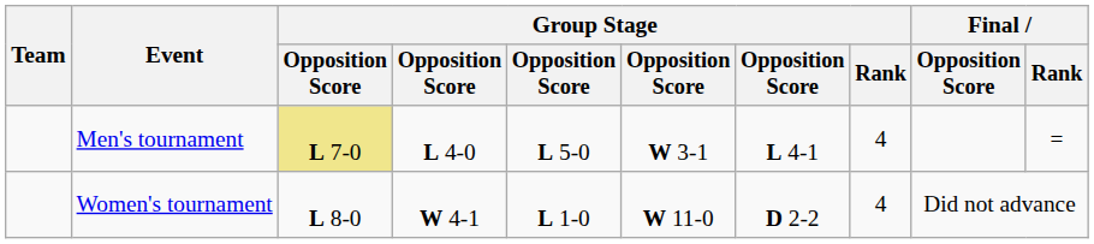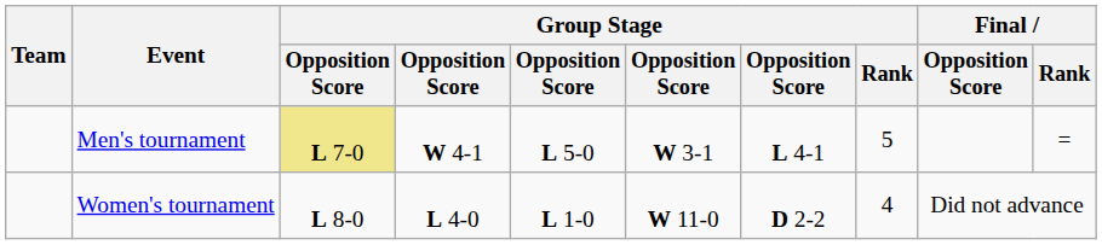 <table class="wikitable" style="font-size:90%">
 <tr>
 <th rowspan="2">Team</th>
 <th rowspan="2">Event</th>
 <th colspan="6">Group Stage</th>
 <th colspan="2">Final / </th>
 </tr>
 <tr style="font-size:95%">
 <th>Opposition<br>Score</th>
 <th>Opposition<br>Score</th>
 <th>Opposition<br>Score</th>
 <th>Opposition<br>Score</th>
 <th>Opposition<br>Score</th>
 <th>Rank</th>
 <th>Opposition<br>Score</th>
 <th>Rank</th>
 </tr>
 <tr align="center">
 <td align="left"></td>
 <td align="left"><a href='#'>Men's tournament</a></td>
 <td style="background: khaki;"><br> <strong>L</strong> 7-0</td>
-<td><br> <strong>L</strong> 4-0</td>
+<td><br> <strong>W</strong> 4-1</td>
 <td><br> <strong>L</strong> 5-0</td>
 <td><br> <strong>W</strong> 3-1</td>
 <td><br> <strong>L</strong> 4-1</td>
-<td>4</td>
+<td>5</td>
 <td></td>
 <td>= </td>
 </tr>
 <tr align="center">
 <td align="left"></td>
 <td align="left"><a href='#'>Women's tournament</a></td>
 <td><br> <strong>L</strong> 8-0</td>
-<td><br> <strong>W</strong> 4-1</td>
+<td><br> <strong>L</strong> 4-0</td>
 <td><br> <strong>L</strong> 1-0</td>
 <td><br> <strong>W</strong> 11-0</td>
 <td><br> <strong>D</strong> 2-2</td>
 <td>4</td>
 <td colspan="2">Did not advance</td>
 </tr>
 </table>
